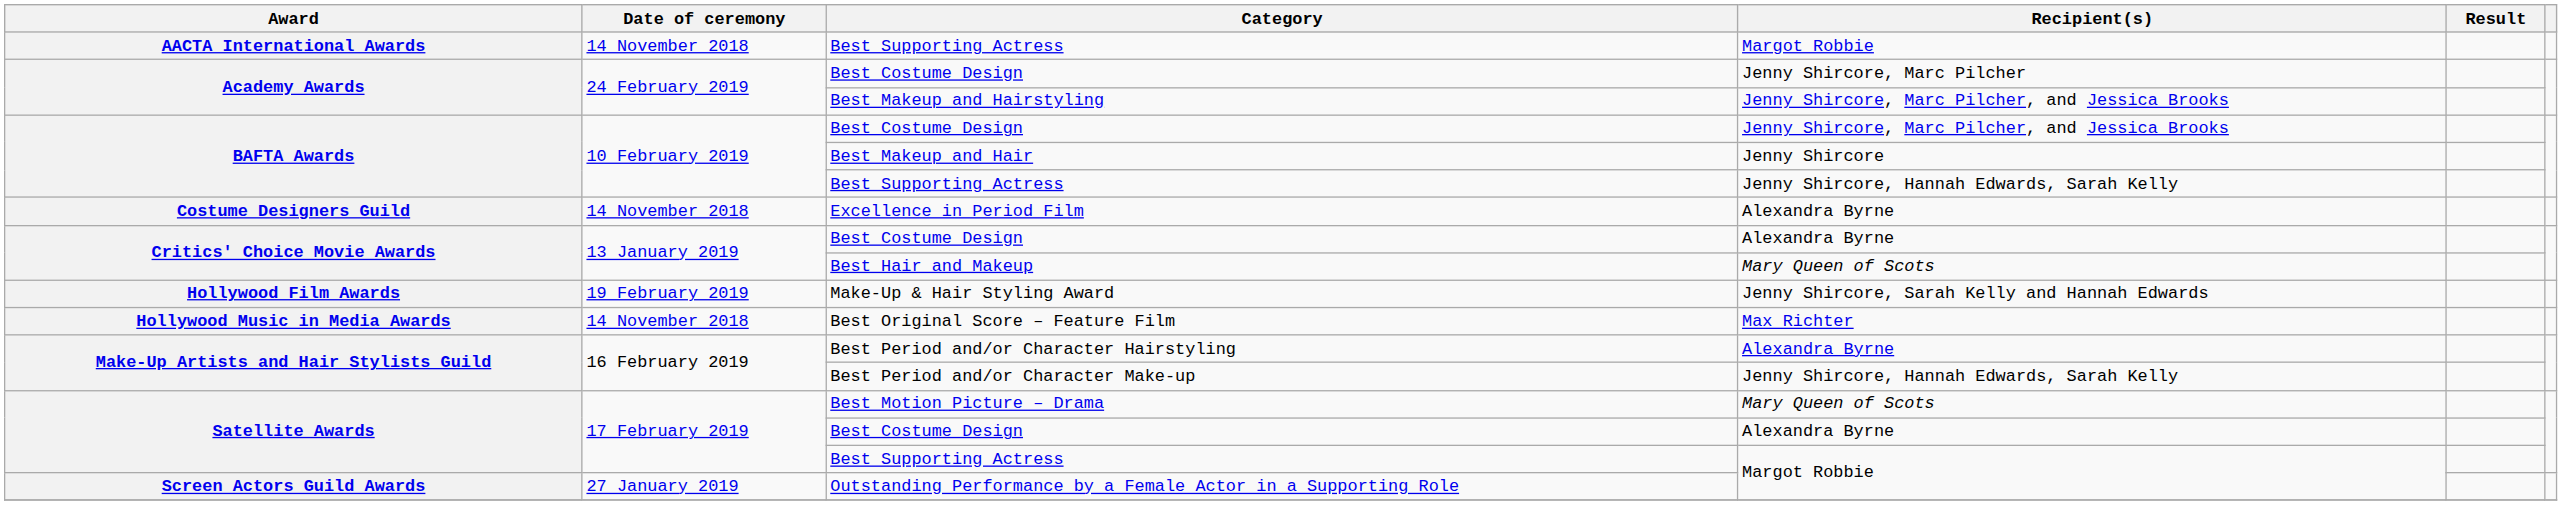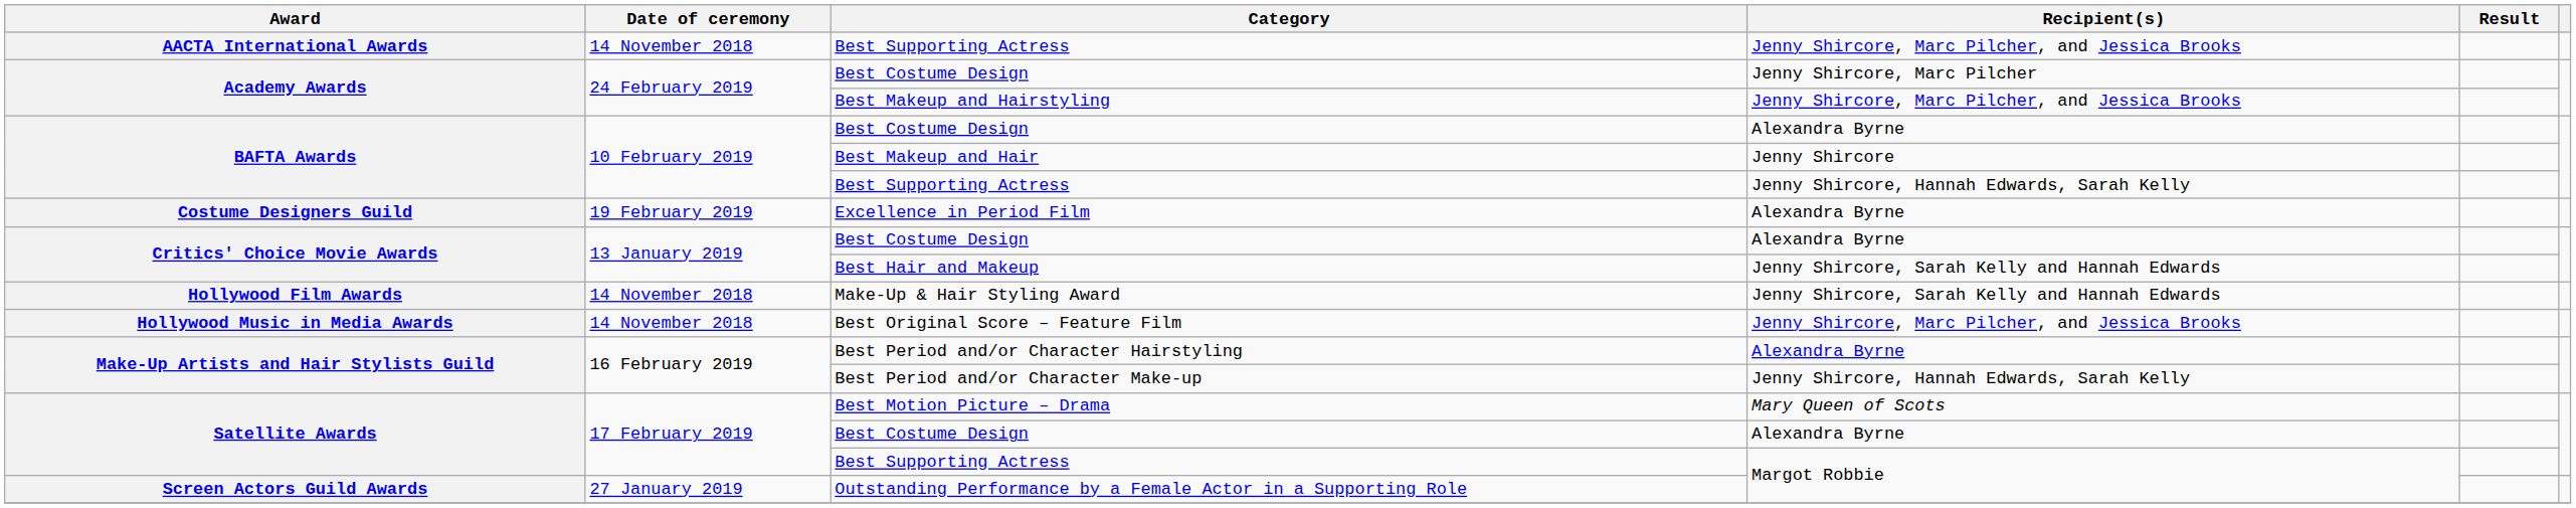 <table class="wikitable plainrowheaders sortable" style="width:99%;">
 <tr style="background:#ccc; text-align:center;">
 <th scope="col">Award</th>
 <th scope="col">Date of ceremony</th>
 <th scope="col">Category</th>
 <th scope="col">Recipient(s)</th>
 <th scope="col">Result</th>
 <th scope="col" class="unsortable"></th>
 </tr>
 <tr>
 <th scope="row"><a href='#'>AACTA International Awards</a></th>
 <td><a href='#'>14 November 2018</a></td>
 <td><a href='#'>Best Supporting Actress</a></td>
-<td><a href='#'>Margot Robbie</a></td>
+<td><a href='#'>Jenny Shircore</a>, <a href='#'>Marc Pilcher</a>, and <a href='#'>Jessica Brooks</a></td>
 <td></td>
 <td style="text-align:center;"></td>
 </tr>
 <tr>
 <th scope="row" rowspan="2"><a href='#'>Academy Awards</a></th>
 <td rowspan="2"><a href='#'>24 February 2019</a></td>
 <td><a href='#'>Best Costume Design</a></td>
 <td>Jenny Shircore, Marc Pilcher</td>
 <td></td>
 <td rowspan="2" style="text-align:center;"></td>
 </tr>
 <tr>
 <td><a href='#'>Best Makeup and Hairstyling</a></td>
 <td><a href='#'>Jenny Shircore</a>, <a href='#'>Marc Pilcher</a>, and <a href='#'>Jessica Brooks</a></td>
 <td></td>
 </tr>
 <tr>
 <th scope="row" rowspan="3"><a href='#'>BAFTA Awards</a></th>
 <td rowspan="3"><a href='#'>10 February 2019</a></td>
 <td><a href='#'>Best Costume Design</a></td>
-<td><a href='#'>Jenny Shircore</a>, <a href='#'>Marc Pilcher</a>, and <a href='#'>Jessica Brooks</a></td>
+<td>Alexandra Byrne</td>
 <td></td>
 <td rowspan="3" style="text-align:center;"></td>
 </tr>
 <tr>
 <td><a href='#'>Best Makeup and Hair</a></td>
 <td>Jenny Shircore</td>
 <td></td>
 </tr>
 <tr>
 <td><a href='#'>Best Supporting Actress</a></td>
 <td>Jenny Shircore, Hannah Edwards, Sarah Kelly</td>
 <td></td>
 </tr>
 <tr>
 <th scope="row"><a href='#'>Costume Designers Guild</a></th>
-<td><a href='#'>14 November 2018</a></td>
+<td><a href='#'>19 February 2019</a></td>
 <td><a href='#'>Excellence in Period Film</a></td>
 <td>Alexandra Byrne</td>
 <td></td>
 <td style="text-align:center;"></td>
 </tr>
 <tr>
 <th scope="row" rowspan="2"><a href='#'>Critics' Choice Movie Awards</a></th>
 <td rowspan="2"><a href='#'>13 January 2019</a></td>
 <td><a href='#'>Best Costume Design</a></td>
 <td>Alexandra Byrne</td>
 <td></td>
 <td rowspan="2" style="text-align:center;"></td>
 </tr>
 <tr>
 <td><a href='#'>Best Hair and Makeup</a></td>
-<td><em>Mary Queen of Scots</em></td>
+<td>Jenny Shircore, Sarah Kelly and Hannah Edwards</td>
 <td></td>
 </tr>
 <tr>
 <th scope="row"><a href='#'>Hollywood Film Awards</a></th>
-<td><a href='#'>19 February 2019</a></td>
+<td><a href='#'>14 November 2018</a></td>
 <td>Make-Up & Hair Styling Award</td>
 <td>Jenny Shircore, Sarah Kelly and Hannah Edwards</td>
 <td></td>
 <td style="text-align:center;"></td>
 </tr>
 <tr>
 <th scope="row"><a href='#'>Hollywood Music in Media Awards</a></th>
 <td><a href='#'>14 November 2018</a></td>
 <td>Best Original Score – Feature Film</td>
-<td><a href='#'>Max Richter</a></td>
+<td><a href='#'>Jenny Shircore</a>, <a href='#'>Marc Pilcher</a>, and <a href='#'>Jessica Brooks</a></td>
 <td></td>
 <td style="text-align:center;"></td>
 </tr>
 <tr>
 <th scope="row" rowspan="2"><a href='#'>Make-Up Artists and Hair Stylists Guild</a></th>
 <td rowspan="2">16 February 2019</td>
 <td>Best Period and/or Character Hairstyling</td>
 <td><a href='#'>Alexandra Byrne</a></td>
 <td></td>
 <td rowspan="2" style="text-align:center;"></td>
 </tr>
 <tr>
 <td>Best Period and/or Character Make-up</td>
 <td>Jenny Shircore, Hannah Edwards, Sarah Kelly</td>
 <td></td>
 </tr>
 <tr>
 <th scope="row" rowspan="3"><a href='#'>Satellite Awards</a></th>
 <td rowspan="3"><a href='#'>17 February 2019</a></td>
 <td><a href='#'>Best Motion Picture – Drama</a></td>
 <td><em>Mary Queen of Scots</em></td>
 <td></td>
 <td rowspan="3" style="text-align:center;"></td>
 </tr>
 <tr>
 <td><a href='#'>Best Costume Design</a></td>
 <td>Alexandra Byrne</td>
 <td></td>
 </tr>
 <tr>
 <td><a href='#'>Best Supporting Actress</a></td>
 <td rowspan=2>Margot Robbie</td>
 <td></td>
 </tr>
 <tr>
 <th scope="row"><a href='#'>Screen Actors Guild Awards</a></th>
 <td><a href='#'>27 January 2019</a></td>
 <td><a href='#'>Outstanding Performance by a Female Actor in a Supporting Role</a></td>
 <td></td>
 <td style="text-align:center;"></td>
 </tr>
 <tr>
 </tr>
 </table>
